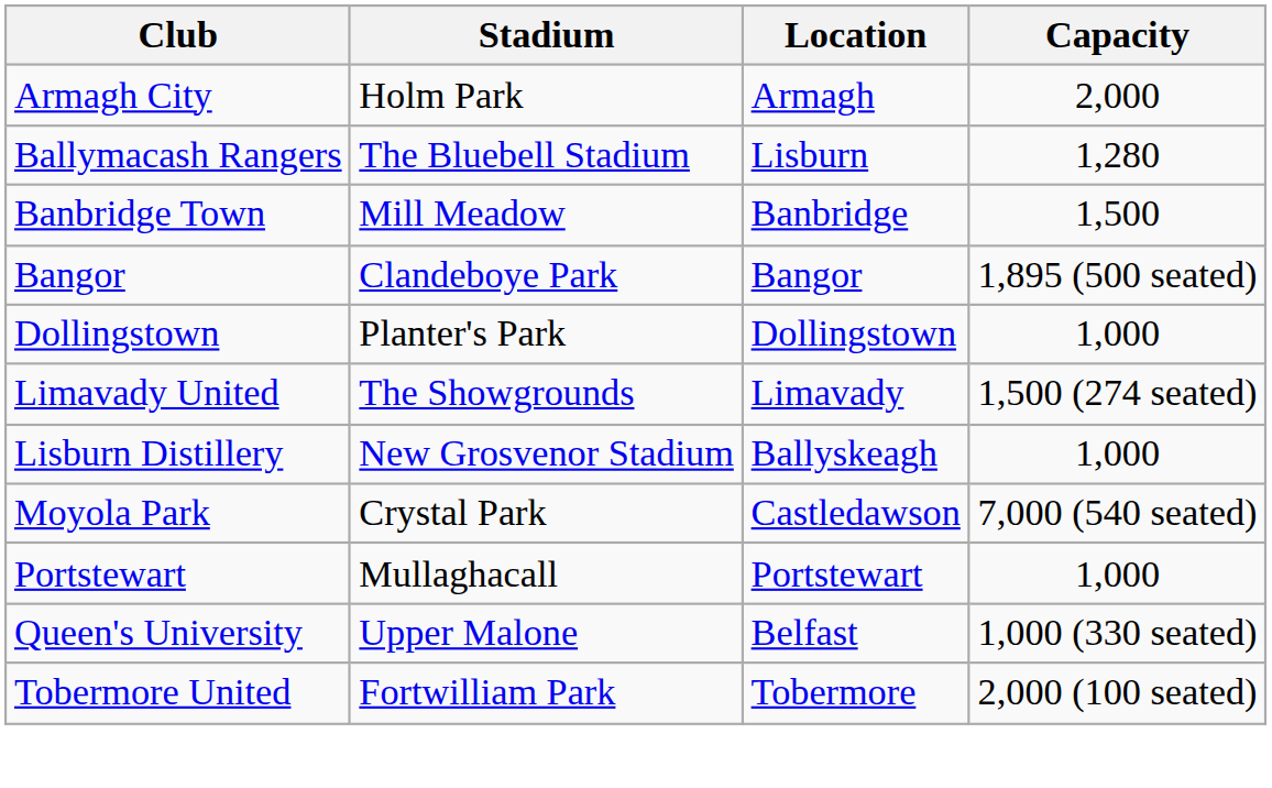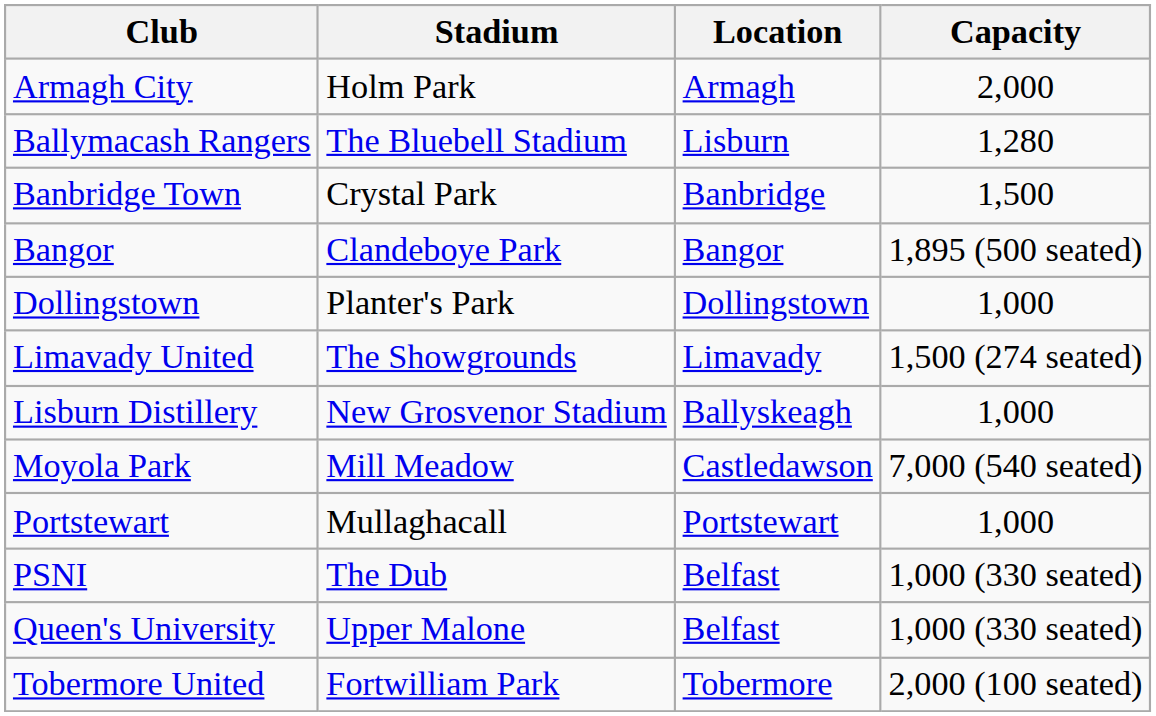 <table class="wikitable sortable">
 <tr>
 <th>Club</th>
 <th>Stadium</th>
 <th>Location</th>
 <th>Capacity</th>
 </tr>
 <tr>
 <td><a href='#'>Armagh City</a></td>
 <td>Holm Park</td>
 <td><a href='#'>Armagh</a></td>
 <td style="text-align:center;">2,000</td>
 </tr>
 <tr>
 <td><a href='#'>Ballymacash Rangers</a></td>
 <td><a href='#'>The Bluebell Stadium</a></td>
 <td><a href='#'>Lisburn</a></td>
 <td style="text-align:center;">1,280</td>
 </tr>
 <tr>
 <td><a href='#'>Banbridge Town</a></td>
-<td><a href='#'>Mill Meadow</a></td>
+<td>Crystal Park</td>
 <td><a href='#'>Banbridge</a></td>
 <td style="text-align:center;">1,500</td>
 </tr>
 <tr>
 <td><a href='#'>Bangor</a></td>
 <td><a href='#'>Clandeboye Park</a></td>
 <td><a href='#'>Bangor</a></td>
 <td style="text-align:center;">1,895 (500 seated)</td>
 </tr>
 <tr>
 <td><a href='#'>Dollingstown</a></td>
 <td>Planter's Park</td>
 <td><a href='#'>Dollingstown</a></td>
 <td style="text-align:center;">1,000</td>
 </tr>
 <tr>
 <td><a href='#'>Limavady United</a></td>
 <td><a href='#'>The Showgrounds</a></td>
 <td><a href='#'>Limavady</a></td>
 <td style="text-align:center;">1,500 (274 seated)</td>
 </tr>
 <tr>
 <td><a href='#'>Lisburn Distillery</a></td>
 <td><a href='#'>New Grosvenor Stadium</a></td>
 <td><a href='#'>Ballyskeagh</a></td>
 <td style="text-align:center;">1,000</td>
 </tr>
 <tr>
 <td><a href='#'>Moyola Park</a></td>
-<td>Crystal Park</td>
+<td><a href='#'>Mill Meadow</a></td>
 <td><a href='#'>Castledawson</a></td>
 <td style="text-align:center;">7,000 (540 seated)</td>
 </tr>
 <tr>
 <td><a href='#'>Portstewart</a></td>
 <td>Mullaghacall</td>
 <td><a href='#'>Portstewart</a></td>
 <td style="text-align:center;">1,000</td>
+</tr>
+<tr>
+<td><a href='#'>PSNI</a></td>
+<td><a href='#'>The Dub</a></td>
+<td><a href='#'>Belfast</a></td>
+<td style="text-align:center;">1,000 (330 seated)</td>
 </tr>
 <tr>
 <td><a href='#'>Queen's University</a></td>
 <td><a href='#'>Upper Malone</a></td>
 <td><a href='#'>Belfast</a></td>
 <td style="text-align:center;">1,000 (330 seated)</td>
 </tr>
 <tr>
 <td><a href='#'>Tobermore United</a></td>
 <td><a href='#'>Fortwilliam Park</a></td>
 <td><a href='#'>Tobermore</a></td>
 <td style="text-align:center;">2,000 (100 seated)</td>
 </tr>
 </table>
